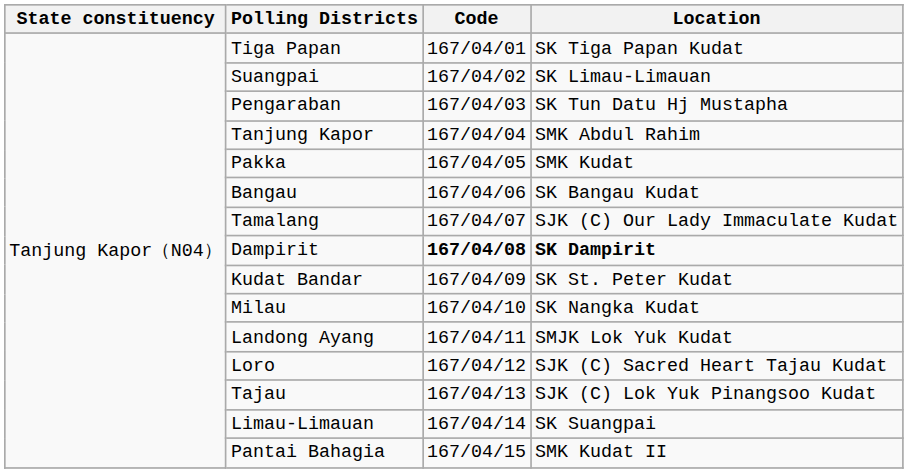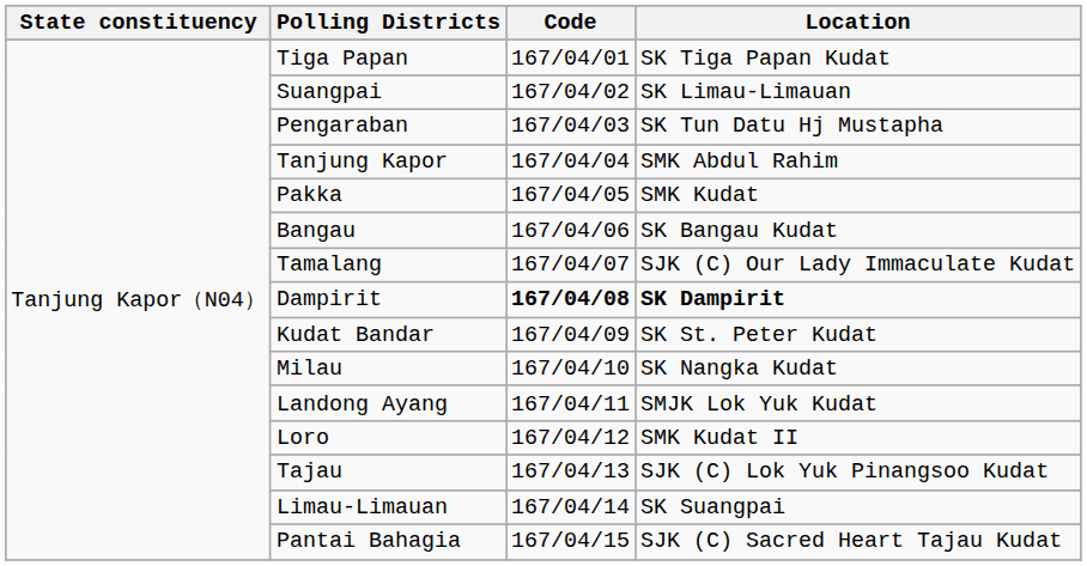 <table class="wikitable sortable mw-collapsible" style="white-space:nowrap;font-size:85%">
 <tr>
 <th>State constituency</th>
 <th>Polling Districts</th>
 <th>Code</th>
 <th>Location</th>
 </tr>
 <tr>
 <td rowspan="15">Tanjung Kapor（N04）</td>
 <td>Tiga Papan</td>
 <td>167/04/01</td>
 <td>SK Tiga Papan Kudat</td>
 </tr>
 <tr>
 <td>Suangpai</td>
 <td>167/04/02</td>
 <td>SK Limau-Limauan</td>
 </tr>
 <tr>
 <td>Pengaraban</td>
 <td>167/04/03</td>
 <td>SK Tun Datu Hj Mustapha</td>
 </tr>
 <tr>
 <td>Tanjung Kapor</td>
 <td>167/04/04</td>
 <td>SMK Abdul Rahim</td>
 </tr>
 <tr>
 <td>Pakka</td>
 <td>167/04/05</td>
 <td>SMK Kudat</td>
 </tr>
 <tr>
 <td>Bangau</td>
 <td>167/04/06</td>
 <td>SK Bangau Kudat</td>
 </tr>
 <tr>
 <td>Tamalang</td>
 <td>167/04/07</td>
 <td>SJK (C) Our Lady Immaculate Kudat</td>
 </tr>
 <tr>
 <td>Dampirit</td>
 <td><strong>167/04/08</strong></td>
 <td><strong>SK Dampirit</strong></td>
 </tr>
 <tr>
 <td>Kudat Bandar</td>
 <td>167/04/09</td>
 <td>SK St. Peter Kudat</td>
 </tr>
 <tr>
 <td>Milau</td>
 <td>167/04/10</td>
 <td>SK Nangka Kudat</td>
 </tr>
 <tr>
 <td>Landong Ayang</td>
 <td>167/04/11</td>
 <td>SMJK Lok Yuk Kudat</td>
 </tr>
 <tr>
 <td>Loro</td>
 <td>167/04/12</td>
-<td>SJK (C) Sacred Heart Tajau Kudat</td>
+<td>SMK Kudat II</td>
 </tr>
 <tr>
 <td>Tajau</td>
 <td>167/04/13</td>
 <td>SJK (C) Lok Yuk Pinangsoo Kudat</td>
 </tr>
 <tr>
 <td>Limau-Limauan</td>
 <td>167/04/14</td>
 <td>SK Suangpai</td>
 </tr>
 <tr>
 <td>Pantai Bahagia</td>
 <td>167/04/15</td>
-<td>SMK Kudat II</td>
+<td>SJK (C) Sacred Heart Tajau Kudat</td>
 </tr>
 </table>
